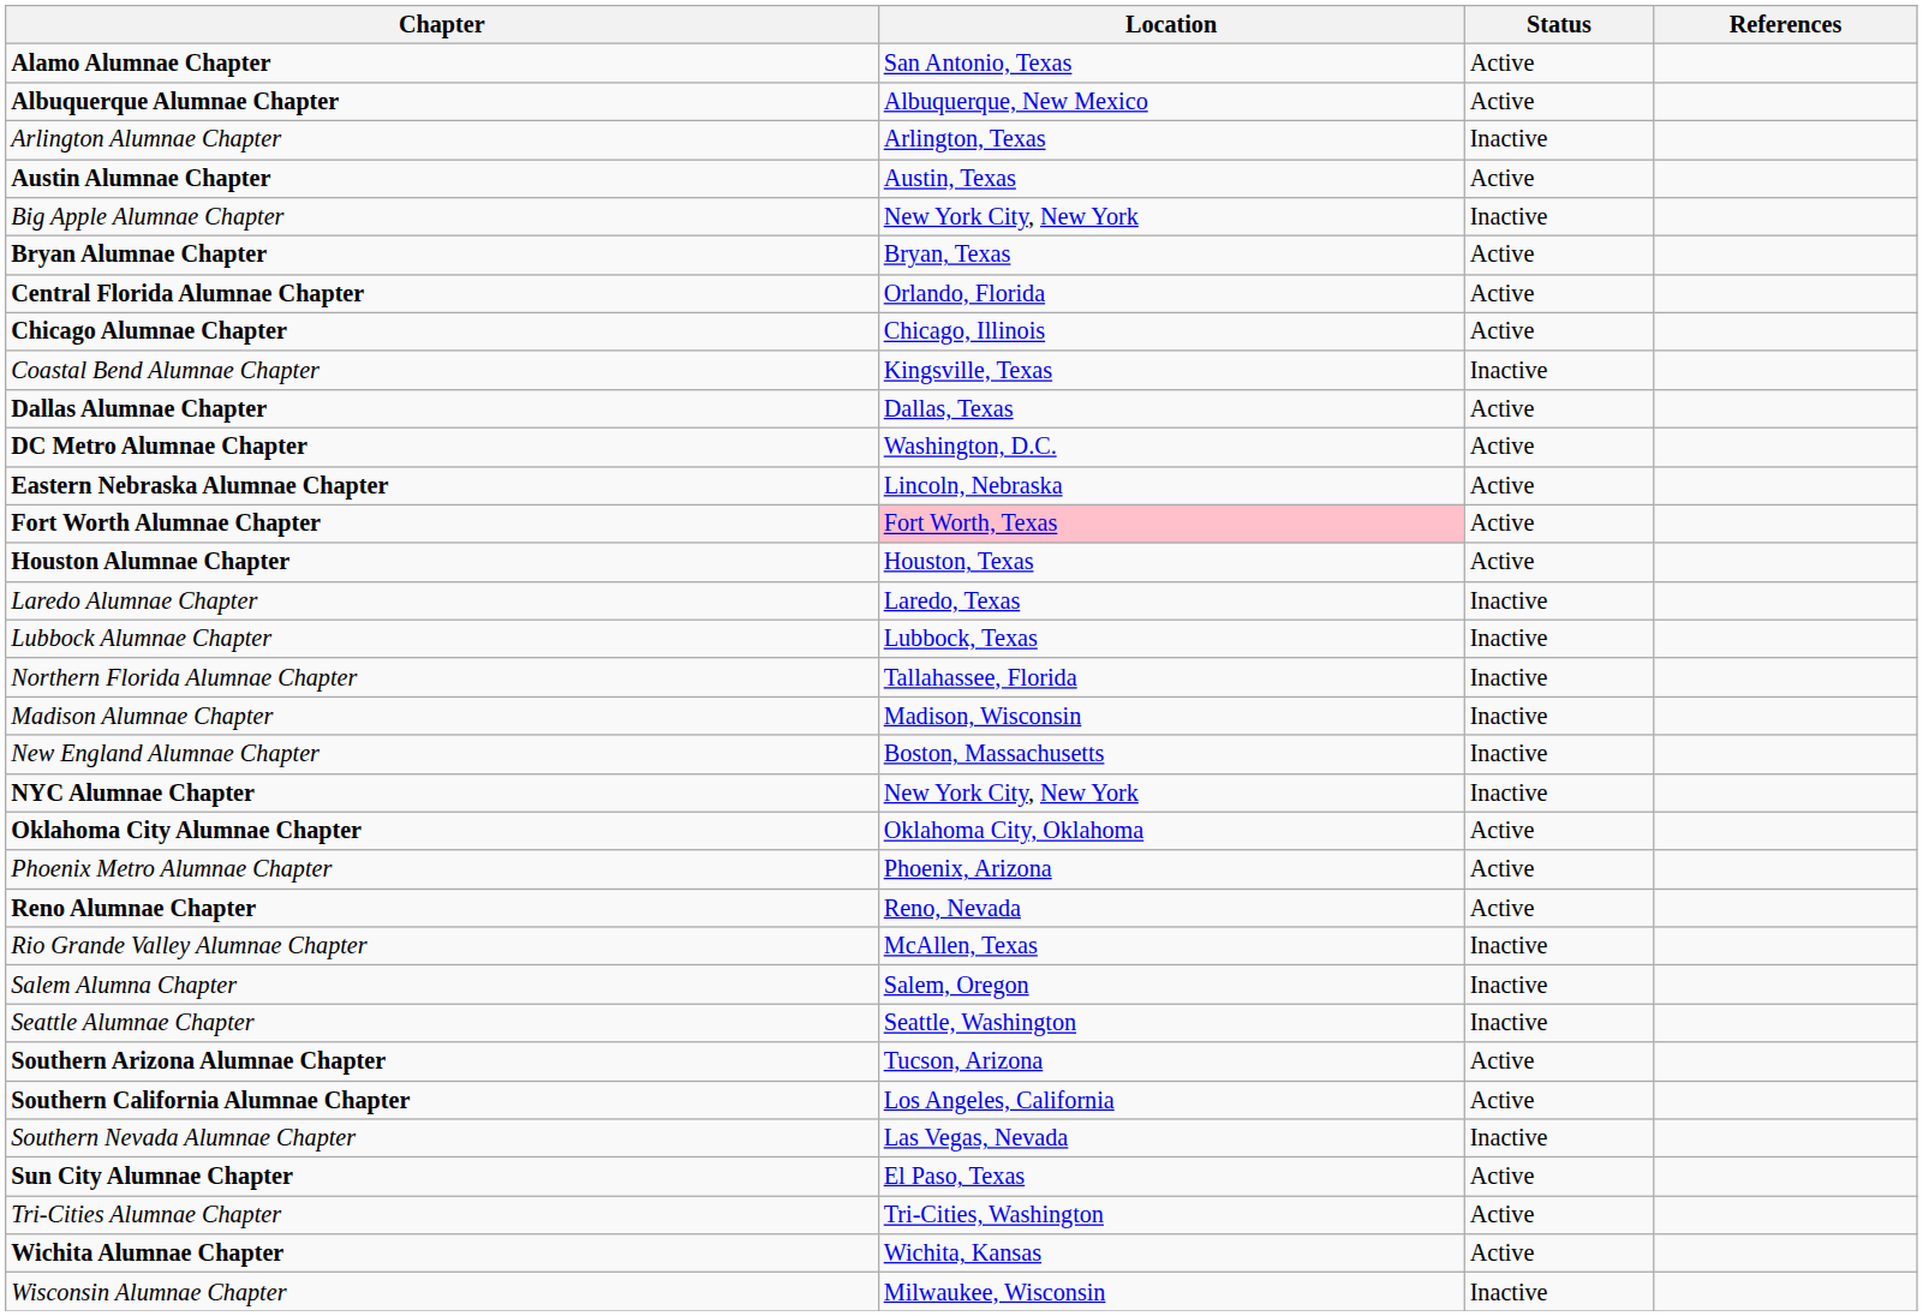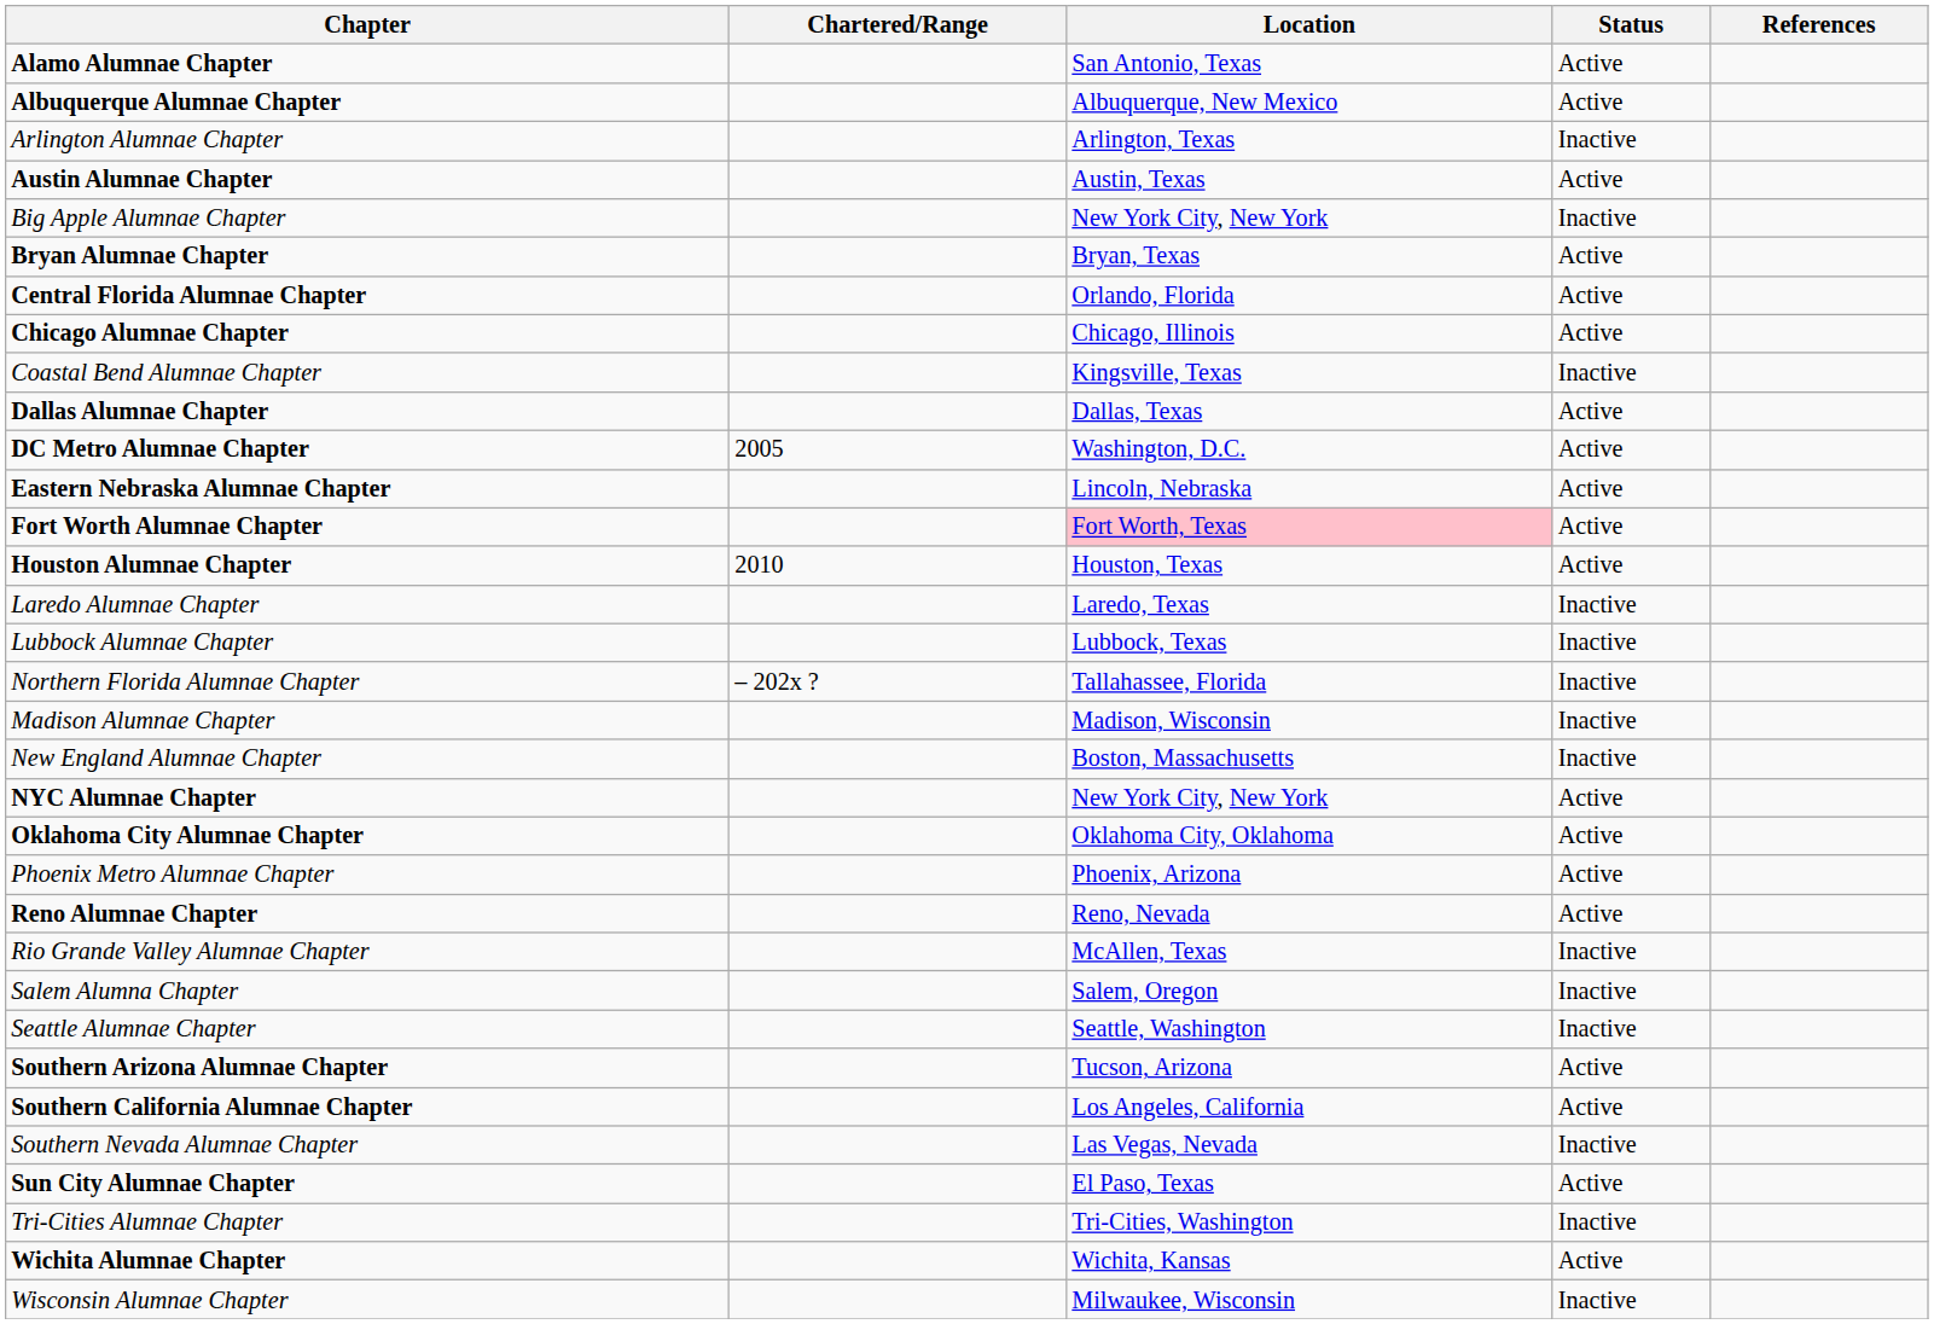 <table class="wikitable sortable" style="width:100%;">
 <tr>
 <th>Chapter</th>
+<th>Chartered/Range</th>
 <th>Location</th>
 <th>Status</th>
 <th>References</th>
 </tr>
 <tr>
 <td><strong>Alamo Alumnae Chapter</strong></td>
+<td></td>
 <td><a href='#'>San Antonio, Texas</a></td>
 <td>Active</td>
 <td></td>
 </tr>
 <tr>
 <td><strong>Albuquerque Alumnae Chapter</strong></td>
+<td></td>
 <td><a href='#'>Albuquerque, New Mexico</a></td>
 <td>Active</td>
 <td></td>
 </tr>
 <tr>
 <td><em>Arlington Alumnae Chapter</em></td>
+<td></td>
 <td><a href='#'>Arlington, Texas</a></td>
 <td>Inactive</td>
 <td></td>
 </tr>
 <tr>
 <td><strong>Austin Alumnae Chapter</strong></td>
+<td></td>
 <td><a href='#'>Austin, Texas</a></td>
 <td>Active</td>
 <td></td>
 </tr>
 <tr>
 <td><em>Big Apple Alumnae Chapter</em></td>
+<td></td>
 <td><a href='#'>New York City</a>, <a href='#'>New York</a></td>
 <td>Inactive</td>
 <td></td>
 </tr>
 <tr>
 <td><strong>Bryan Alumnae Chapter</strong></td>
+<td></td>
 <td><a href='#'>Bryan, Texas</a></td>
 <td>Active</td>
 <td></td>
 </tr>
 <tr>
 <td><strong>Central Florida Alumnae Chapter</strong></td>
+<td></td>
 <td><a href='#'>Orlando, Florida</a></td>
 <td>Active</td>
 <td></td>
 </tr>
 <tr>
 <td><strong>Chicago Alumnae Chapter</strong></td>
+<td></td>
 <td><a href='#'>Chicago, Illinois</a></td>
 <td>Active</td>
 <td></td>
 </tr>
 <tr>
 <td><em>Coastal Bend Alumnae Chapter</em></td>
+<td></td>
 <td><a href='#'>Kingsville, Texas</a></td>
 <td>Inactive</td>
 <td></td>
 </tr>
 <tr>
 <td><strong>Dallas Alumnae Chapter</strong></td>
+<td></td>
 <td><a href='#'>Dallas, Texas</a></td>
 <td>Active</td>
 <td></td>
 </tr>
 <tr>
 <td><strong>DC Metro Alumnae Chapter</strong></td>
+<td>2005</td>
 <td><a href='#'>Washington, D.C.</a></td>
 <td>Active</td>
 <td></td>
 </tr>
 <tr>
 <td><strong>Eastern Nebraska Alumnae Chapter</strong></td>
+<td></td>
 <td><a href='#'>Lincoln, Nebraska</a></td>
 <td>Active</td>
 <td></td>
 </tr>
 <tr>
 <td><strong>Fort Worth Alumnae Chapter</strong></td>
+<td></td>
 <td style="background: pink;"><a href='#'>Fort Worth, Texas</a></td>
 <td>Active</td>
 <td></td>
 </tr>
 <tr>
 <td><strong>Houston Alumnae Chapter</strong></td>
+<td>2010</td>
 <td><a href='#'>Houston, Texas</a></td>
 <td>Active</td>
 <td></td>
 </tr>
 <tr>
 <td><em>Laredo Alumnae Chapter</em></td>
+<td></td>
 <td><a href='#'>Laredo, Texas</a></td>
 <td>Inactive</td>
 <td></td>
 </tr>
 <tr>
 <td><em>Lubbock Alumnae Chapter</em></td>
+<td></td>
 <td><a href='#'>Lubbock, Texas</a></td>
 <td>Inactive</td>
 <td></td>
 </tr>
 <tr>
 <td><em>Northern Florida Alumnae Chapter</em></td>
+<td> – 202x ?</td>
 <td><a href='#'>Tallahassee, Florida</a></td>
 <td>Inactive</td>
 <td></td>
 </tr>
 <tr>
 <td><em>Madison Alumnae Chapter</em></td>
+<td></td>
 <td><a href='#'>Madison, Wisconsin</a></td>
 <td>Inactive</td>
 <td></td>
 </tr>
 <tr>
 <td><em>New England Alumnae Chapter</em></td>
+<td></td>
 <td><a href='#'>Boston, Massachusetts</a></td>
 <td>Inactive</td>
 <td></td>
 </tr>
 <tr>
 <td><strong>NYC Alumnae Chapter</strong></td>
+<td></td>
 <td><a href='#'>New York City</a>, <a href='#'>New York</a></td>
-<td>Inactive</td>
+<td>Active</td>
 <td></td>
 </tr>
 <tr>
 <td><strong>Oklahoma City Alumnae Chapter</strong></td>
+<td></td>
 <td><a href='#'>Oklahoma City, Oklahoma</a></td>
 <td>Active</td>
 <td></td>
 </tr>
 <tr>
 <td><em>Phoenix Metro Alumnae Chapter</em></td>
+<td></td>
 <td><a href='#'>Phoenix, Arizona</a></td>
 <td>Active</td>
 <td></td>
 </tr>
 <tr>
 <td><strong>Reno Alumnae Chapter</strong></td>
+<td></td>
 <td><a href='#'>Reno, Nevada</a></td>
 <td>Active</td>
 <td></td>
 </tr>
 <tr>
 <td><em>Rio Grande Valley Alumnae Chapter</em></td>
+<td></td>
 <td><a href='#'>McAllen, Texas</a></td>
 <td>Inactive</td>
 <td></td>
 </tr>
 <tr>
 <td><em>Salem Alumna Chapter</em></td>
+<td></td>
 <td><a href='#'>Salem, Oregon</a></td>
 <td>Inactive</td>
 <td></td>
 </tr>
 <tr>
 <td><em>Seattle Alumnae Chapter</em></td>
+<td></td>
 <td><a href='#'>Seattle, Washington</a></td>
 <td>Inactive</td>
 <td></td>
 </tr>
 <tr>
 <td><strong>Southern Arizona Alumnae Chapter</strong></td>
+<td></td>
 <td><a href='#'>Tucson, Arizona</a></td>
 <td>Active</td>
 <td></td>
 </tr>
 <tr>
 <td><strong>Southern California Alumnae Chapter</strong></td>
+<td></td>
 <td><a href='#'>Los Angeles, California</a></td>
 <td>Active</td>
 <td></td>
 </tr>
 <tr>
 <td><em>Southern Nevada Alumnae Chapter</em></td>
+<td></td>
 <td><a href='#'>Las Vegas, Nevada</a></td>
 <td>Inactive</td>
 <td></td>
 </tr>
 <tr>
 <td><strong>Sun City Alumnae Chapter</strong></td>
+<td></td>
 <td><a href='#'>El Paso, Texas</a></td>
 <td>Active</td>
 <td></td>
 </tr>
 <tr>
 <td><em>Tri-Cities Alumnae Chapter</em></td>
+<td></td>
 <td><a href='#'>Tri-Cities, Washington</a></td>
-<td>Active</td>
+<td>Inactive</td>
 <td></td>
 </tr>
 <tr>
 <td><strong>Wichita Alumnae Chapter</strong></td>
+<td></td>
 <td><a href='#'>Wichita, Kansas</a></td>
 <td>Active</td>
 <td></td>
 </tr>
 <tr>
 <td><em>Wisconsin Alumnae Chapter</em></td>
+<td></td>
 <td><a href='#'>Milwaukee, Wisconsin</a></td>
 <td>Inactive</td>
 <td></td>
 </tr>
 </table>
